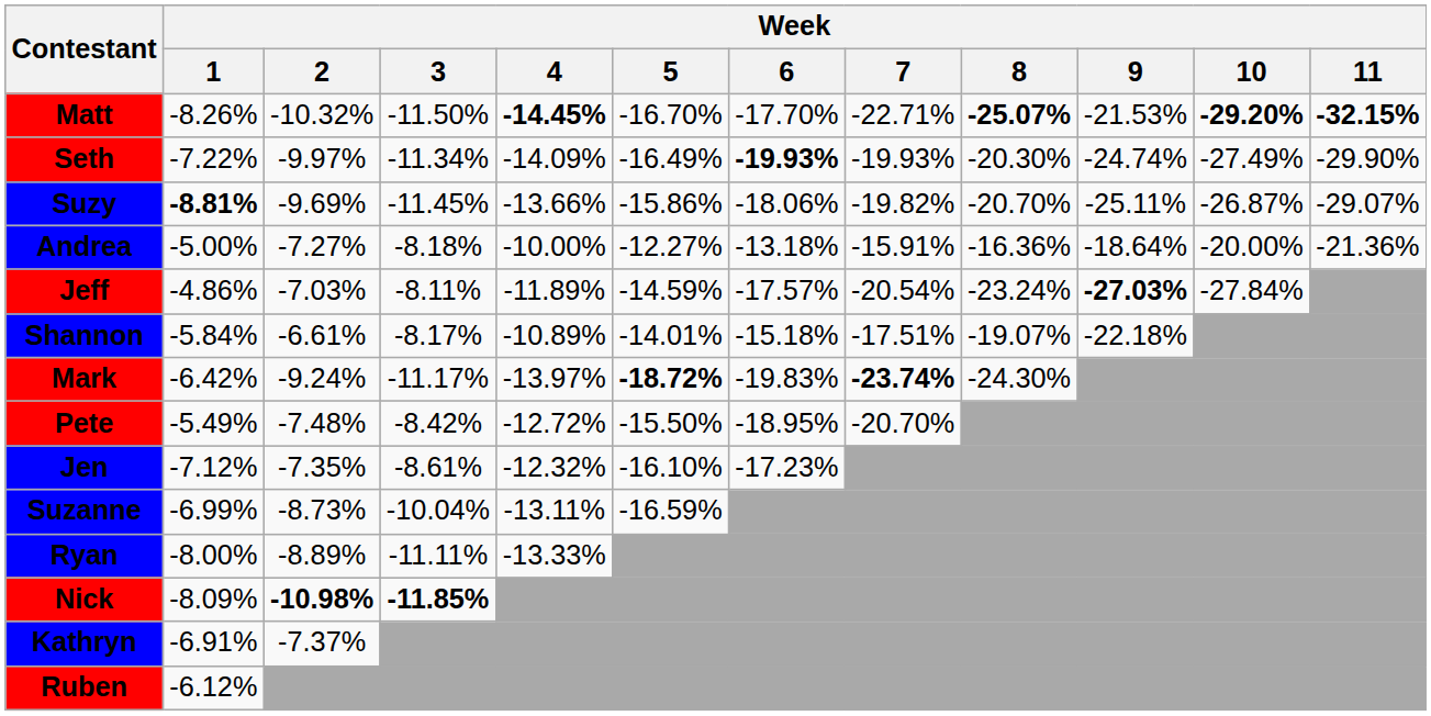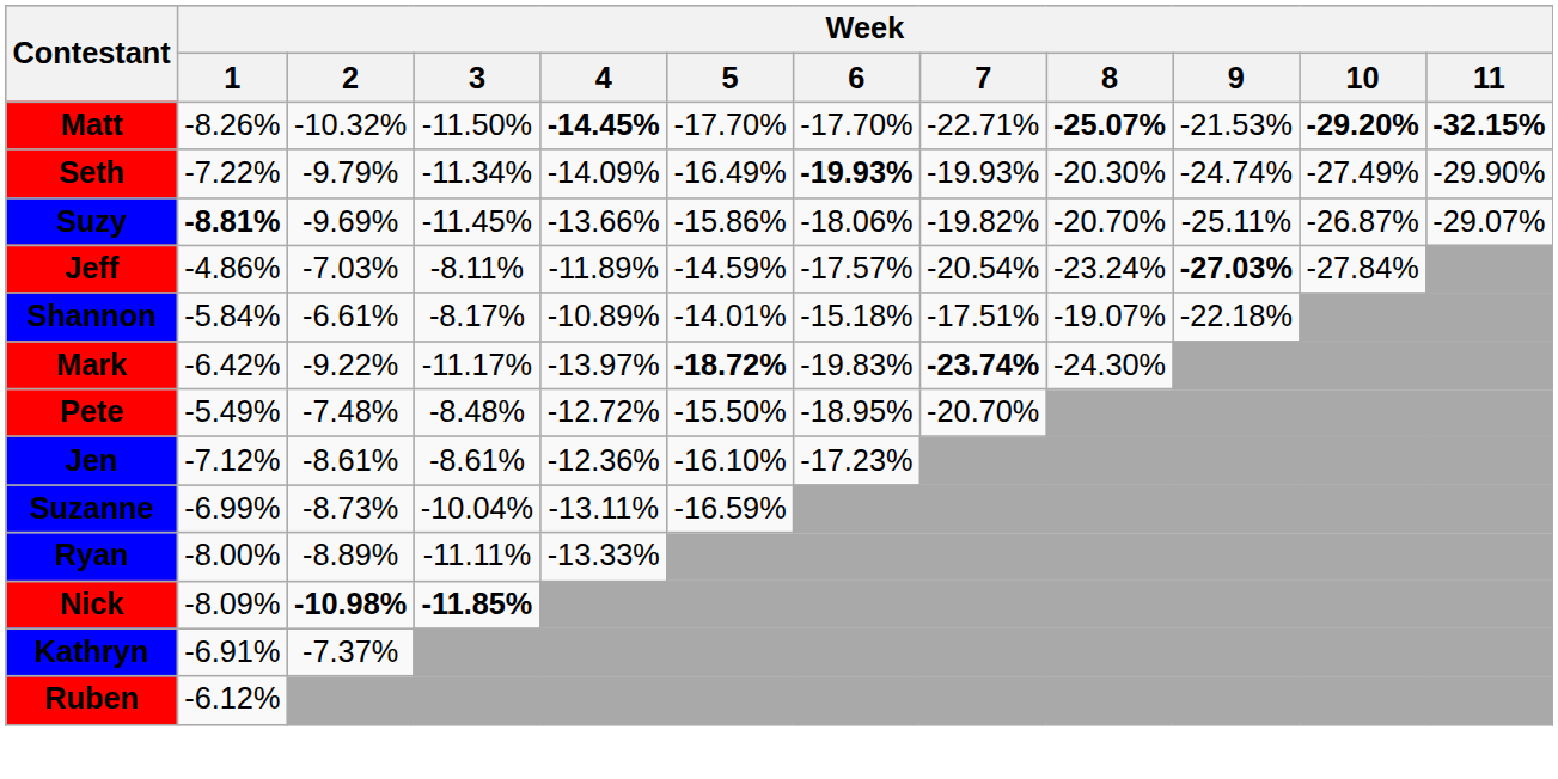 <table class="wikitable" style="text-align:center" align="center">
 <tr>
 <th rowspan="2">Contestant</th>
 <th colspan="11">Week</th>
 </tr>
 <tr>
 <th>1</th>
 <th>2</th>
 <th>3</th>
 <th>4</th>
 <th>5</th>
 <th>6</th>
 <th>7</th>
 <th>8</th>
 <th>9</th>
 <th>10</th>
 <th>11</th>
 </tr>
 <tr>
 <td bgcolor="red"><span><strong>Matt</strong></span></td>
 <td>-8.26%</td>
 <td>-10.32%</td>
 <td>-11.50%</td>
 <td><strong>-14.45%</strong></td>
-<td>-16.70%</td>
+<td>-17.70%</td>
 <td>-17.70%</td>
 <td>-22.71%</td>
 <td><strong>-25.07%</strong></td>
 <td>-21.53%</td>
 <td><strong>-29.20%</strong></td>
 <td><strong>-32.15%</strong></td>
 </tr>
 <tr>
 <td bgcolor="red"><span><strong>Seth</strong></span></td>
 <td>-7.22%</td>
-<td>-9.97%</td>
+<td>-9.79%</td>
 <td>-11.34%</td>
 <td>-14.09%</td>
 <td>-16.49%</td>
 <td><strong>-19.93%</strong></td>
 <td>-19.93%</td>
 <td>-20.30%</td>
 <td>-24.74%</td>
 <td>-27.49%</td>
 <td>-29.90%</td>
 </tr>
 <tr>
 <td bgcolor="blue"><span><strong>Suzy</strong></span></td>
 <td><strong>-8.81%</strong></td>
 <td>-9.69%</td>
 <td>-11.45%</td>
 <td>-13.66%</td>
 <td>-15.86%</td>
 <td>-18.06%</td>
 <td>-19.82%</td>
 <td>-20.70%</td>
 <td>-25.11%</td>
 <td>-26.87%</td>
 <td>-29.07%</td>
-</tr>
-<tr>
-<td bgcolor="blue"><span><strong>Andrea</strong></span></td>
-<td>-5.00%</td>
-<td>-7.27%</td>
-<td>-8.18%</td>
-<td>-10.00%</td>
-<td>-12.27%</td>
-<td>-13.18%</td>
-<td>-15.91%</td>
-<td>-16.36%</td>
-<td>-18.64%</td>
-<td>-20.00%</td>
-<td>-21.36%</td>
 </tr>
 <tr>
 <td bgcolor="red"><span><strong>Jeff</strong></span></td>
 <td>-4.86%</td>
 <td>-7.03%</td>
 <td>-8.11%</td>
 <td>-11.89%</td>
 <td>-14.59%</td>
 <td>-17.57%</td>
 <td>-20.54%</td>
 <td>-23.24%</td>
 <td><strong>-27.03%</strong></td>
 <td>-27.84%</td>
 <td bgcolor="darkgray"></td>
 </tr>
 <tr>
 <td bgcolor="blue"><span><strong>Shannon</strong></span></td>
 <td>-5.84%</td>
 <td>-6.61%</td>
 <td>-8.17%</td>
 <td>-10.89%</td>
 <td>-14.01%</td>
 <td>-15.18%</td>
 <td>-17.51%</td>
 <td>-19.07%</td>
 <td>-22.18%</td>
 <td colspan="2" bgcolor="darkgray"></td>
 </tr>
 <tr>
 <td bgcolor="red"><span><strong>Mark</strong></span></td>
 <td>-6.42%</td>
-<td>-9.24%</td>
+<td>-9.22%</td>
 <td>-11.17%</td>
 <td>-13.97%</td>
 <td><strong>-18.72%</strong></td>
 <td>-19.83%</td>
 <td><strong>-23.74%</strong></td>
 <td>-24.30%</td>
 <td colspan="3" bgcolor="darkgray"></td>
 </tr>
 <tr>
 <td bgcolor="red"><span><strong>Pete</strong></span></td>
 <td>-5.49%</td>
 <td>-7.48%</td>
-<td>-8.42%</td>
+<td>-8.48%</td>
 <td>-12.72%</td>
 <td>-15.50%</td>
 <td>-18.95%</td>
 <td>-20.70%</td>
 <td colspan="4" bgcolor="darkgray"></td>
 </tr>
 <tr>
 <td bgcolor="blue"><span><strong>Jen</strong></span></td>
 <td>-7.12%</td>
-<td>-7.35%</td>
 <td>-8.61%</td>
-<td>-12.32%</td>
+<td>-8.61%</td>
+<td>-12.36%</td>
 <td>-16.10%</td>
 <td>-17.23%</td>
 <td colspan="5" bgcolor="darkgray"></td>
 </tr>
 <tr>
 <td bgcolor="blue"><span><strong>Suzanne</strong></span></td>
 <td>-6.99%</td>
 <td>-8.73%</td>
 <td>-10.04%</td>
 <td>-13.11%</td>
 <td>-16.59%</td>
 <td colspan="6" bgcolor="darkgray"></td>
 </tr>
 <tr>
 <td bgcolor="blue"><span><strong>Ryan</strong></span></td>
 <td>-8.00%</td>
 <td>-8.89%</td>
 <td>-11.11%</td>
 <td>-13.33%</td>
 <td colspan="7" bgcolor="darkgray"></td>
 </tr>
 <tr>
 <td bgcolor="red"><span><strong>Nick</strong></span></td>
 <td>-8.09%</td>
 <td><strong>-10.98%</strong></td>
 <td><strong>-11.85%</strong></td>
 <td colspan="8" bgcolor="darkgray"></td>
 </tr>
 <tr>
 <td bgcolor="blue"><span><strong>Kathryn</strong></span></td>
 <td>-6.91%</td>
 <td>-7.37%</td>
 <td colspan="9" bgcolor="darkgray"></td>
 </tr>
 <tr>
 <td bgcolor="red"><span><strong>Ruben</strong></span></td>
 <td>-6.12%</td>
 <td colspan="10" bgcolor="darkgray"></td>
 </tr>
 </table>
